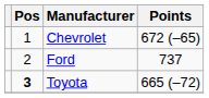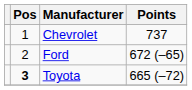 <table class="wikitable" style="font-size: 95%">
 <tr>
 <th></th>
 <th>Pos</th>
 <th>Manufacturer</th>
 <th>Points</th>
 </tr>
 <tr>
 <td align="left"></td>
 <td style="text-align:center;">1</td>
 <td><a href='#'>Chevrolet</a></td>
-<td style="text-align:center;">672 (–65)</td>
+<td style="text-align:center;">737</td>
 </tr>
 <tr>
 <td align="left"></td>
 <td style="text-align:center;">2</td>
 <td><a href='#'>Ford</a></td>
-<td style="text-align:center;">737</td>
+<td style="text-align:center;">672 (–65)</td>
 </tr>
 <tr>
 <td align="left"></td>
 <td style="text-align:center;"><strong>3</strong></td>
 <td><a href='#'>Toyota</a></td>
 <td style="text-align:center;">665 (–72)</td>
 </tr>
 <tr class="sortbottom">
 </tr>
 </table>
